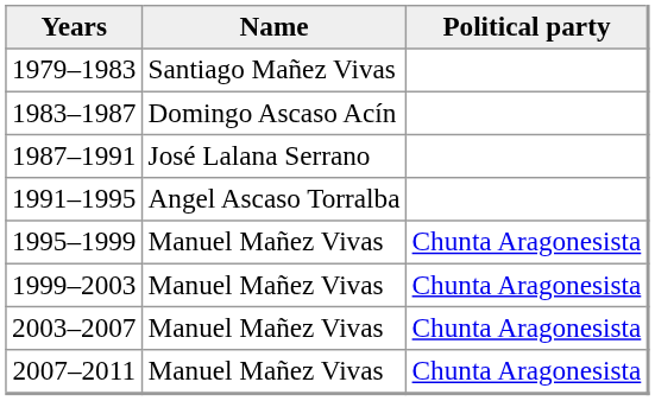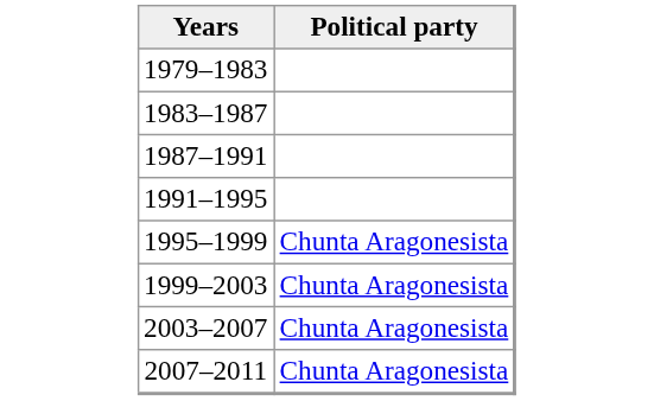 <table align="center" rules="all" cellspacing="0" cellpadding="3" style="border: 1px solid #999; border-right: 2px solid #999; border-bottom:2px solid #999">
 <tr>
 <th style="background:#efefef;">Years</th>
-<th style="background:#efefef;">Name</th>
 <th style="background:#efefef;">Political party</th>
 </tr>
 <tr>
 <td align="center">1979–1983</td>
-<td>Santiago Mañez Vivas</td>
 <td></td>
 </tr>
 <tr>
 <td align="center">1983–1987</td>
-<td>Domingo Ascaso Acín</td>
 <td></td>
 </tr>
 <tr>
 <td align="center">1987–1991</td>
-<td>José Lalana Serrano</td>
 <td></td>
 </tr>
 <tr>
 <td align="center">1991–1995</td>
-<td>Angel Ascaso Torralba</td>
 <td></td>
 </tr>
 <tr>
 <td align="center">1995–1999</td>
-<td>Manuel Mañez Vivas</td>
 <td><a href='#'>Chunta Aragonesista</a></td>
 </tr>
 <tr>
 <td align="center">1999–2003</td>
-<td>Manuel Mañez Vivas</td>
 <td><a href='#'>Chunta Aragonesista</a></td>
 </tr>
 <tr>
 <td align="center">2003–2007</td>
-<td>Manuel Mañez Vivas</td>
 <td><a href='#'>Chunta Aragonesista</a></td>
 </tr>
 <tr>
 <td align="center">2007–2011</td>
-<td>Manuel Mañez Vivas</td>
 <td><a href='#'>Chunta Aragonesista</a></td>
 </tr>
 </table>
